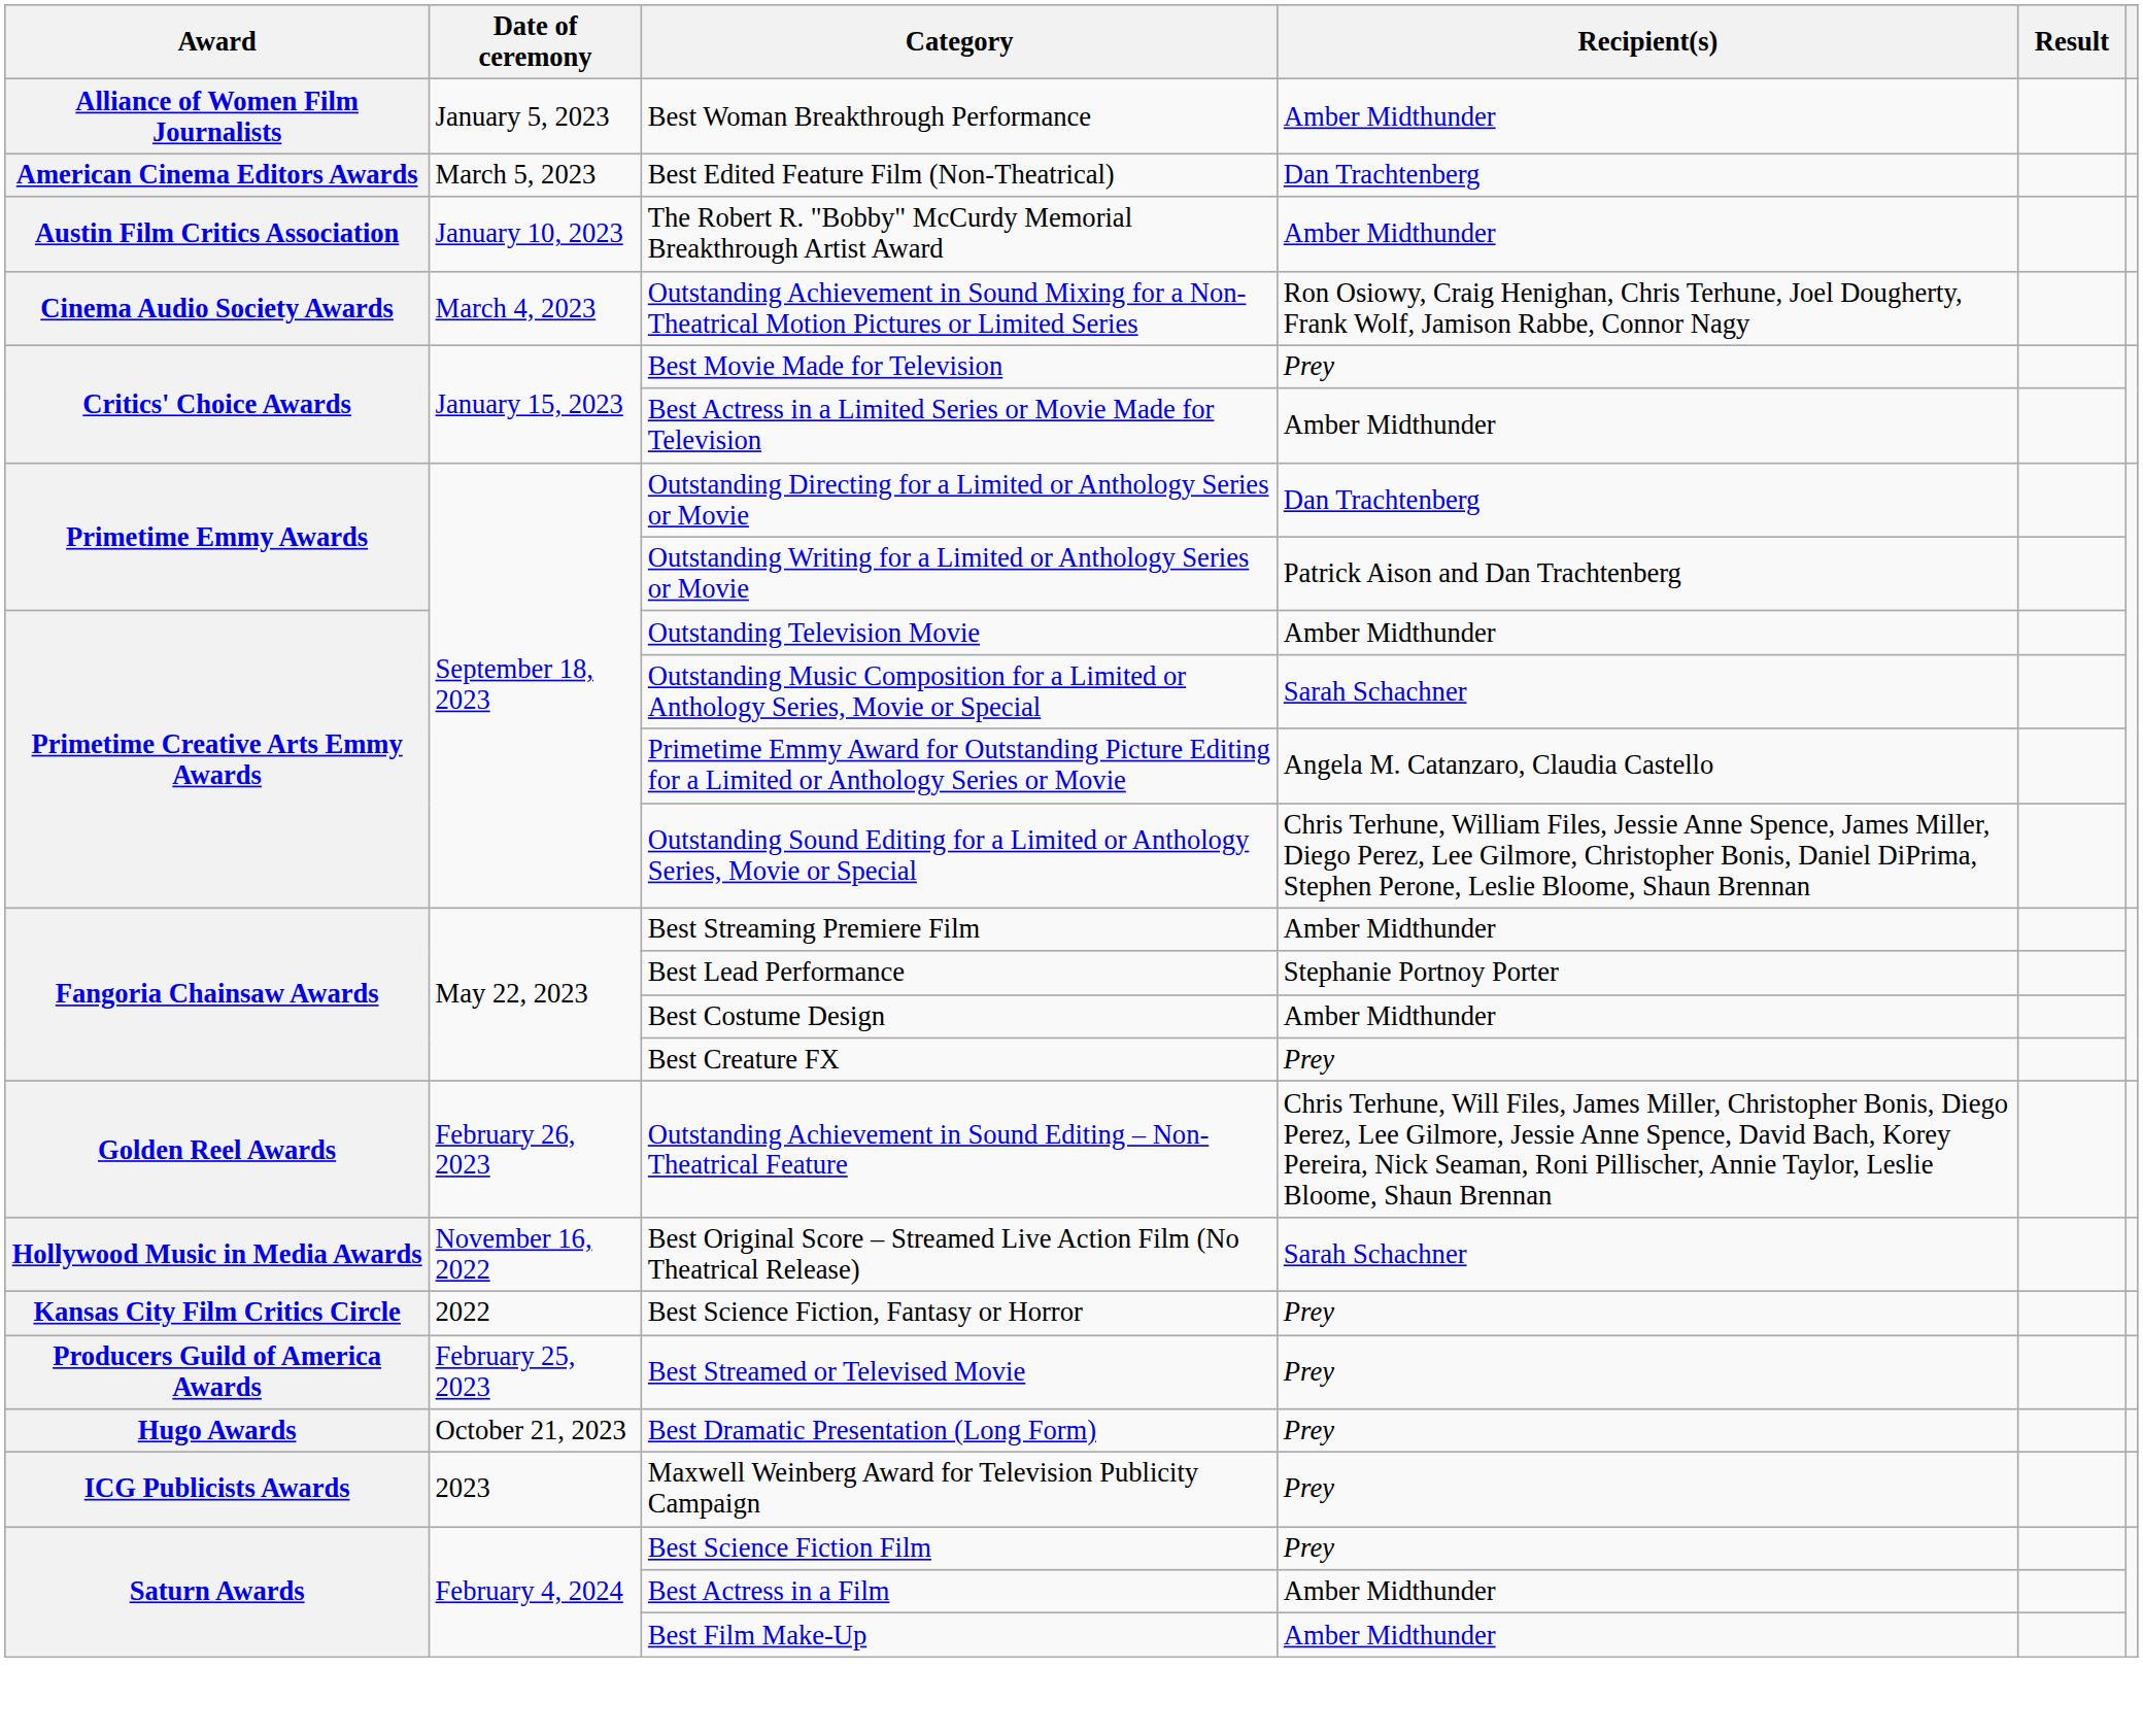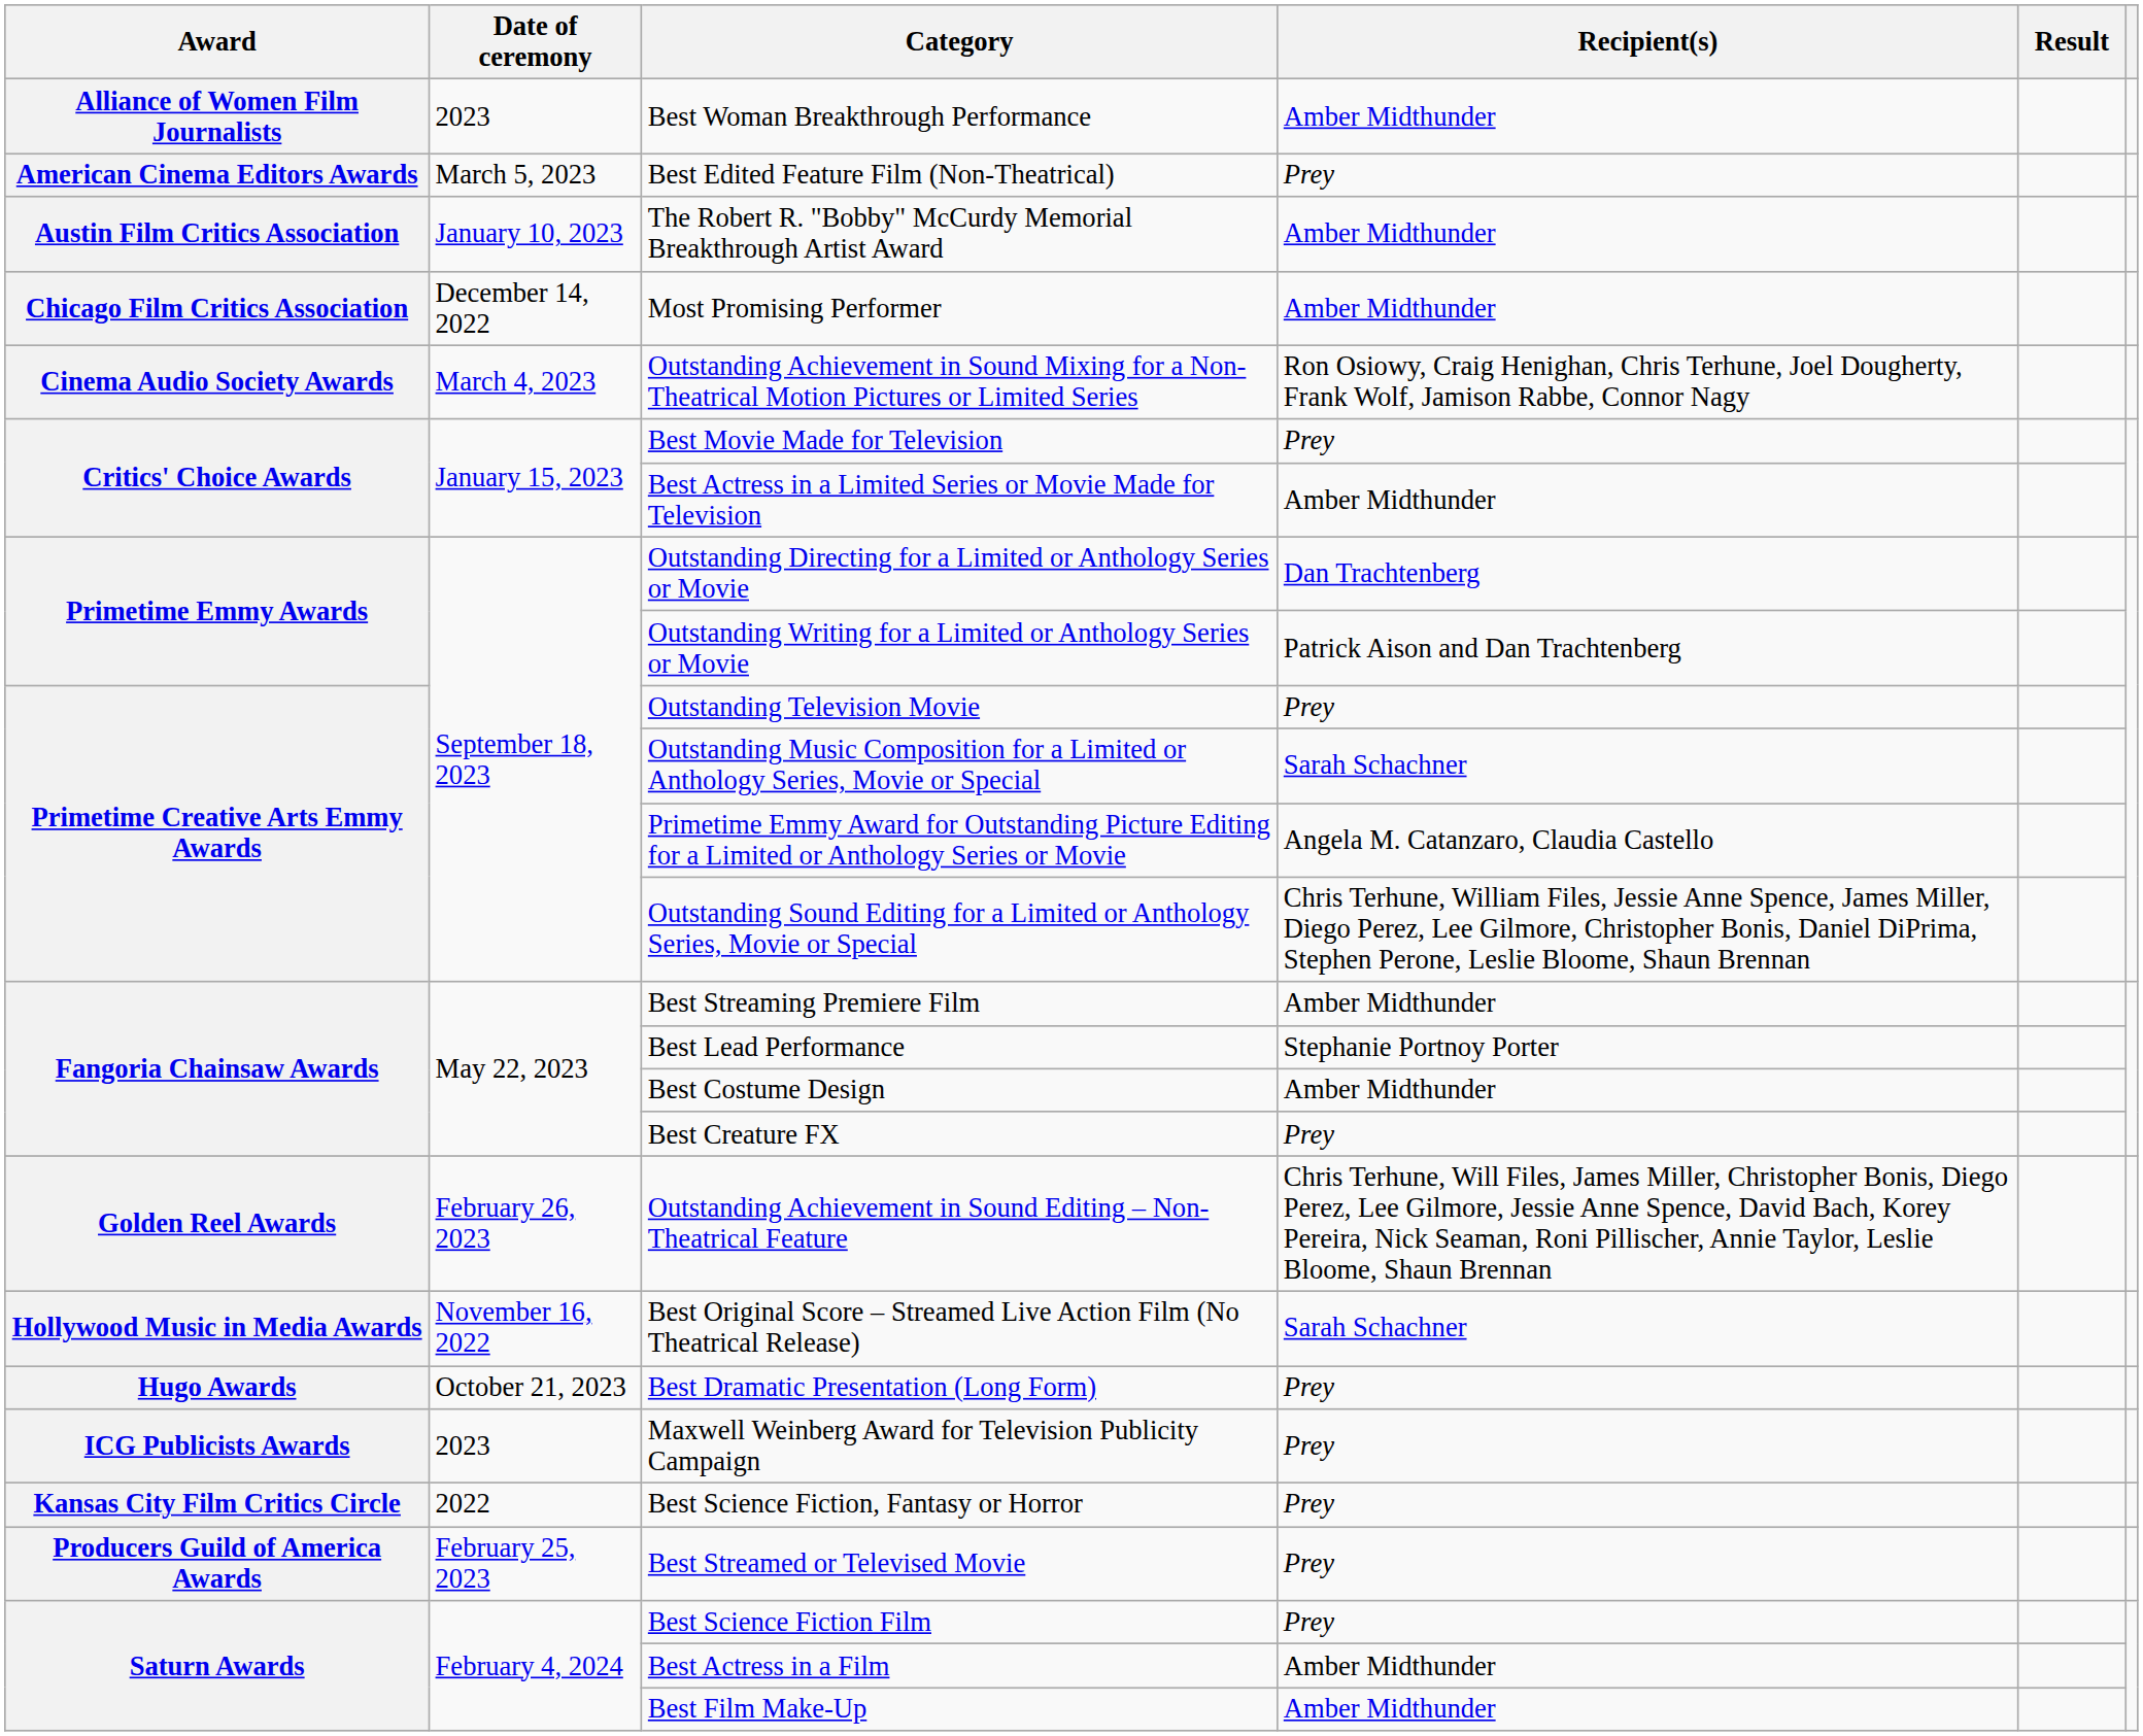 <table class="wikitable sortable plainrowheaders">
 <tr>
 <th scope="col" style="width:20%;">Award</th>
 <th scope="col" style="width:10%;">Date of ceremony</th>
 <th scope="col" style="width:30%;">Category</th>
 <th scope="col" style="width:35%;">Recipient(s)</th>
 <th scope="col" style="width:5%;">Result</th>
 <th scope="col" style="width:5%;" class="unsortable"></th>
 </tr>
 <tr>
 <th scope="row"><a href='#'>Alliance of Women Film Journalists</a></th>
-<td>January 5, 2023</td>
+<td>2023</td>
 <td>Best Woman Breakthrough Performance</td>
 <td><a href='#'>Amber Midthunder</a></td>
 <td></td>
 <td align="center"></td>
 </tr>
 <tr>
 <th scope="row"><a href='#'>American Cinema Editors Awards</a></th>
 <td>March 5, 2023</td>
 <td>Best Edited Feature Film (Non-Theatrical)</td>
-<td><a href='#'>Dan Trachtenberg</a></td>
+<td><em>Prey</em></td>
 <td></td>
 <td align="center"></td>
 </tr>
 <tr>
 <th scope="row"><a href='#'>Austin Film Critics Association</a></th>
 <td><a href='#'>January 10, 2023</a></td>
 <td>The Robert R. "Bobby" McCurdy Memorial Breakthrough Artist Award</td>
 <td><a href='#'>Amber Midthunder</a></td>
 <td></td>
 <td style="text-align:center"></td>
+</tr>
+<tr>
+<th scope="row"><a href='#'>Chicago Film Critics Association</a></th>
+<td>December 14, 2022</td>
+<td>Most Promising Performer</td>
+<td><a href='#'>Amber Midthunder</a></td>
+<td></td>
+<td align="center"></td>
 </tr>
 <tr>
 <th scope="row"><a href='#'>Cinema Audio Society Awards</a></th>
 <td><a href='#'>March 4, 2023</a></td>
 <td><a href='#'>Outstanding Achievement in Sound Mixing for a Non-Theatrical Motion Pictures or Limited Series</a></td>
 <td>Ron Osiowy, Craig Henighan, Chris Terhune, Joel Dougherty, Frank Wolf, Jamison Rabbe, Connor Nagy</td>
 <td></td>
 <td align="center"></td>
 </tr>
 <tr>
 <th scope="row" rowspan="2"><a href='#'>Critics' Choice Awards</a></th>
 <td rowspan="2"><a href='#'>January 15, 2023</a></td>
 <td><a href='#'>Best Movie Made for Television</a></td>
 <td><em>Prey</em></td>
 <td></td>
 <td align="center" rowspan="2"></td>
 </tr>
 <tr>
 <td><a href='#'>Best Actress in a Limited Series or Movie Made for Television</a></td>
 <td>Amber Midthunder</td>
 <td></td>
 </tr>
 <tr>
 <th scope="row" rowspan="2"><a href='#'>Primetime Emmy Awards</a></th>
 <td rowspan="6"><a href='#'>September 18, 2023</a></td>
 <td><a href='#'>Outstanding Directing for a Limited or Anthology Series or Movie</a></td>
 <td><a href='#'>Dan Trachtenberg</a></td>
 <td></td>
 <td rowspan=6></td>
 </tr>
 <tr>
 <td><a href='#'>Outstanding Writing for a Limited or Anthology Series or Movie</a></td>
 <td>Patrick Aison and Dan Trachtenberg</td>
 <td></td>
 </tr>
 <tr>
 <th scope="row" rowspan="4"><a href='#'>Primetime Creative Arts Emmy Awards</a></th>
 <td><a href='#'>Outstanding Television Movie</a></td>
-<td>Amber Midthunder</td>
+<td><em>Prey</em></td>
 <td></td>
 </tr>
 <tr>
 <td><a href='#'>Outstanding Music Composition for a Limited or Anthology Series, Movie or Special</a></td>
 <td><a href='#'>Sarah Schachner</a></td>
 <td></td>
 </tr>
 <tr>
 <td><a href='#'>Primetime Emmy Award for Outstanding Picture Editing for a Limited or Anthology Series or Movie</a></td>
 <td>Angela M. Catanzaro, Claudia Castello</td>
 <td></td>
 </tr>
 <tr>
 <td><a href='#'>Outstanding Sound Editing for a Limited or Anthology Series, Movie or Special</a></td>
 <td>Chris Terhune, William Files, Jessie Anne Spence, James Miller, Diego Perez, Lee Gilmore, Christopher Bonis, Daniel DiPrima, Stephen Perone, Leslie Bloome, Shaun Brennan</td>
 <td></td>
 </tr>
 <tr>
 <th scope="row" rowspan="4"><a href='#'>Fangoria Chainsaw Awards</a></th>
 <td rowspan="4">May 22, 2023</td>
 <td>Best Streaming Premiere Film</td>
 <td>Amber Midthunder</td>
 <td></td>
 <td rowspan="4" style="text-align:center"></td>
 </tr>
 <tr>
 <td>Best Lead Performance</td>
 <td>Stephanie Portnoy Porter</td>
 <td></td>
 </tr>
 <tr>
 <td>Best Costume Design</td>
 <td>Amber Midthunder</td>
 <td></td>
 </tr>
 <tr>
 <td>Best Creature FX</td>
 <td><em>Prey</em></td>
 <td></td>
 </tr>
 <tr>
 <th scope="row"><a href='#'>Golden Reel Awards</a></th>
 <td><a href='#'>February 26, 2023</a></td>
 <td><a href='#'>Outstanding Achievement in Sound Editing – Non-Theatrical Feature</a></td>
 <td>Chris Terhune, Will Files, James Miller, Christopher Bonis, Diego Perez, Lee Gilmore, Jessie Anne Spence, David Bach, Korey Pereira, Nick Seaman, Roni Pillischer, Annie Taylor, Leslie Bloome, Shaun Brennan</td>
 <td></td>
 <td align="center"></td>
 </tr>
 <tr>
 <th scope="row"><a href='#'>Hollywood Music in Media Awards</a></th>
 <td><a href='#'>November 16, 2022</a></td>
 <td>Best Original Score – Streamed Live Action Film (No Theatrical Release)</td>
 <td><a href='#'>Sarah Schachner</a></td>
 <td></td>
 <td align="center"></td>
 </tr>
 <tr>
+<th scope="row"><a href='#'>Hugo Awards</a></th>
+<td>October 21, 2023</td>
+<td><a href='#'>Best Dramatic Presentation (Long Form)</a></td>
+<td><em>Prey</em></td>
+<td></td>
+<td align="center"></td>
+</tr>
+<tr>
+<th scope="row"><a href='#'>ICG Publicists Awards</a></th>
+<td>2023</td>
+<td>Maxwell Weinberg Award for Television Publicity Campaign</td>
+<td><em>Prey</em></td>
+<td></td>
+<td align="center"></td>
+</tr>
+<tr>
 <th scope="row"><a href='#'>Kansas City Film Critics Circle</a></th>
 <td>2022</td>
 <td>Best Science Fiction, Fantasy or Horror</td>
 <td><em>Prey</em></td>
 <td></td>
 <td align="center"></td>
 </tr>
 <tr>
 <th scope="row"><a href='#'>Producers Guild of America Awards</a></th>
 <td><a href='#'>February 25, 2023</a></td>
 <td><a href='#'>Best Streamed or Televised Movie</a></td>
-<td><em>Prey</em></td>
-<td></td>
-<td align="center"></td>
-</tr>
-<tr>
-<th scope="row"><a href='#'>Hugo Awards</a></th>
-<td>October 21, 2023</td>
-<td><a href='#'>Best Dramatic Presentation (Long Form)</a></td>
-<td><em>Prey</em></td>
-<td></td>
-<td align="center"></td>
-</tr>
-<tr>
-<th scope="row"><a href='#'>ICG Publicists Awards</a></th>
-<td>2023</td>
-<td>Maxwell Weinberg Award for Television Publicity Campaign</td>
 <td><em>Prey</em></td>
 <td></td>
 <td align="center"></td>
 </tr>
 <tr>
 <th rowspan="3" scope="row"><a href='#'>Saturn Awards</a></th>
 <td rowspan="3"><a href='#'>February 4, 2024</a></td>
 <td><a href='#'>Best Science Fiction Film</a></td>
 <td><em>Prey</em></td>
 <td></td>
 <td rowspan="3" align="center"></td>
 </tr>
 <tr>
 <td><a href='#'>Best Actress in a Film</a></td>
 <td>Amber Midthunder</td>
 <td></td>
 </tr>
 <tr>
 <td><a href='#'>Best Film Make-Up</a></td>
 <td><a href='#'>Amber Midthunder</a></td>
 <td></td>
 </tr>
 </table>
